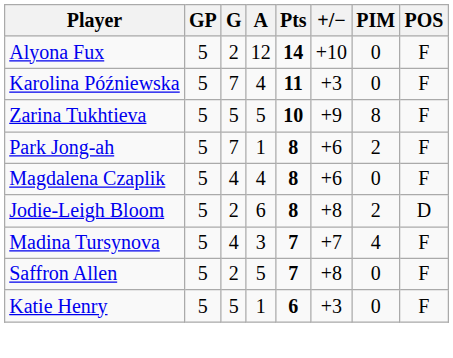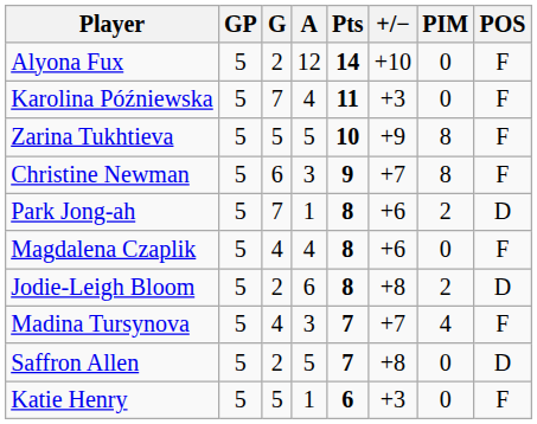 <table class="wikitable sortable" style="text-align:center;">
 <tr>
 <th>Player</th>
 <th>GP</th>
 <th>G</th>
 <th>A</th>
 <th>Pts</th>
 <th>+/−</th>
 <th>PIM</th>
 <th>POS</th>
 </tr>
 <tr>
 <td style="text-align:left;"> <a href='#'>Alyona Fux</a></td>
 <td>5</td>
 <td>2</td>
 <td>12</td>
 <td><strong>14</strong></td>
 <td>+10</td>
 <td>0</td>
 <td>F</td>
 </tr>
 <tr>
 <td style="text-align:left;"> <a href='#'>Karolina Późniewska</a></td>
 <td>5</td>
 <td>7</td>
 <td>4</td>
 <td><strong>11</strong></td>
 <td>+3</td>
 <td>0</td>
 <td>F</td>
 </tr>
 <tr>
 <td style="text-align:left;"> <a href='#'>Zarina Tukhtieva</a></td>
 <td>5</td>
 <td>5</td>
 <td>5</td>
 <td><strong>10</strong></td>
 <td>+9</td>
 <td>8</td>
 <td>F</td>
 </tr>
 <tr>
+<td style="text-align:left;"> <a href='#'>Christine Newman</a></td>
+<td>5</td>
+<td>6</td>
+<td>3</td>
+<td><strong>9</strong></td>
+<td>+7</td>
+<td>8</td>
+<td>F</td>
+</tr>
+<tr>
 <td style="text-align:left;"> <a href='#'>Park Jong-ah</a></td>
 <td>5</td>
 <td>7</td>
 <td>1</td>
 <td><strong>8</strong></td>
 <td>+6</td>
 <td>2</td>
-<td>F</td>
+<td>D</td>
 </tr>
 <tr>
 <td style="text-align:left;"> <a href='#'>Magdalena Czaplik</a></td>
 <td>5</td>
 <td>4</td>
 <td>4</td>
 <td><strong>8</strong></td>
 <td>+6</td>
 <td>0</td>
 <td>F</td>
 </tr>
 <tr>
 <td style="text-align:left;"> <a href='#'>Jodie-Leigh Bloom</a></td>
 <td>5</td>
 <td>2</td>
 <td>6</td>
 <td><strong>8</strong></td>
 <td>+8</td>
 <td>2</td>
 <td>D</td>
 </tr>
 <tr>
 <td style="text-align:left;"> <a href='#'>Madina Tursynova</a></td>
 <td>5</td>
 <td>4</td>
 <td>3</td>
 <td><strong>7</strong></td>
 <td>+7</td>
 <td>4</td>
 <td>F</td>
 </tr>
 <tr>
 <td style="text-align:left;"> <a href='#'>Saffron Allen</a></td>
 <td>5</td>
 <td>2</td>
 <td>5</td>
 <td><strong>7</strong></td>
 <td>+8</td>
 <td>0</td>
-<td>F</td>
+<td>D</td>
 </tr>
 <tr>
 <td style="text-align:left;"> <a href='#'>Katie Henry</a></td>
 <td>5</td>
 <td>5</td>
 <td>1</td>
 <td><strong>6</strong></td>
 <td>+3</td>
 <td>0</td>
 <td>F</td>
 </tr>
 </table>
